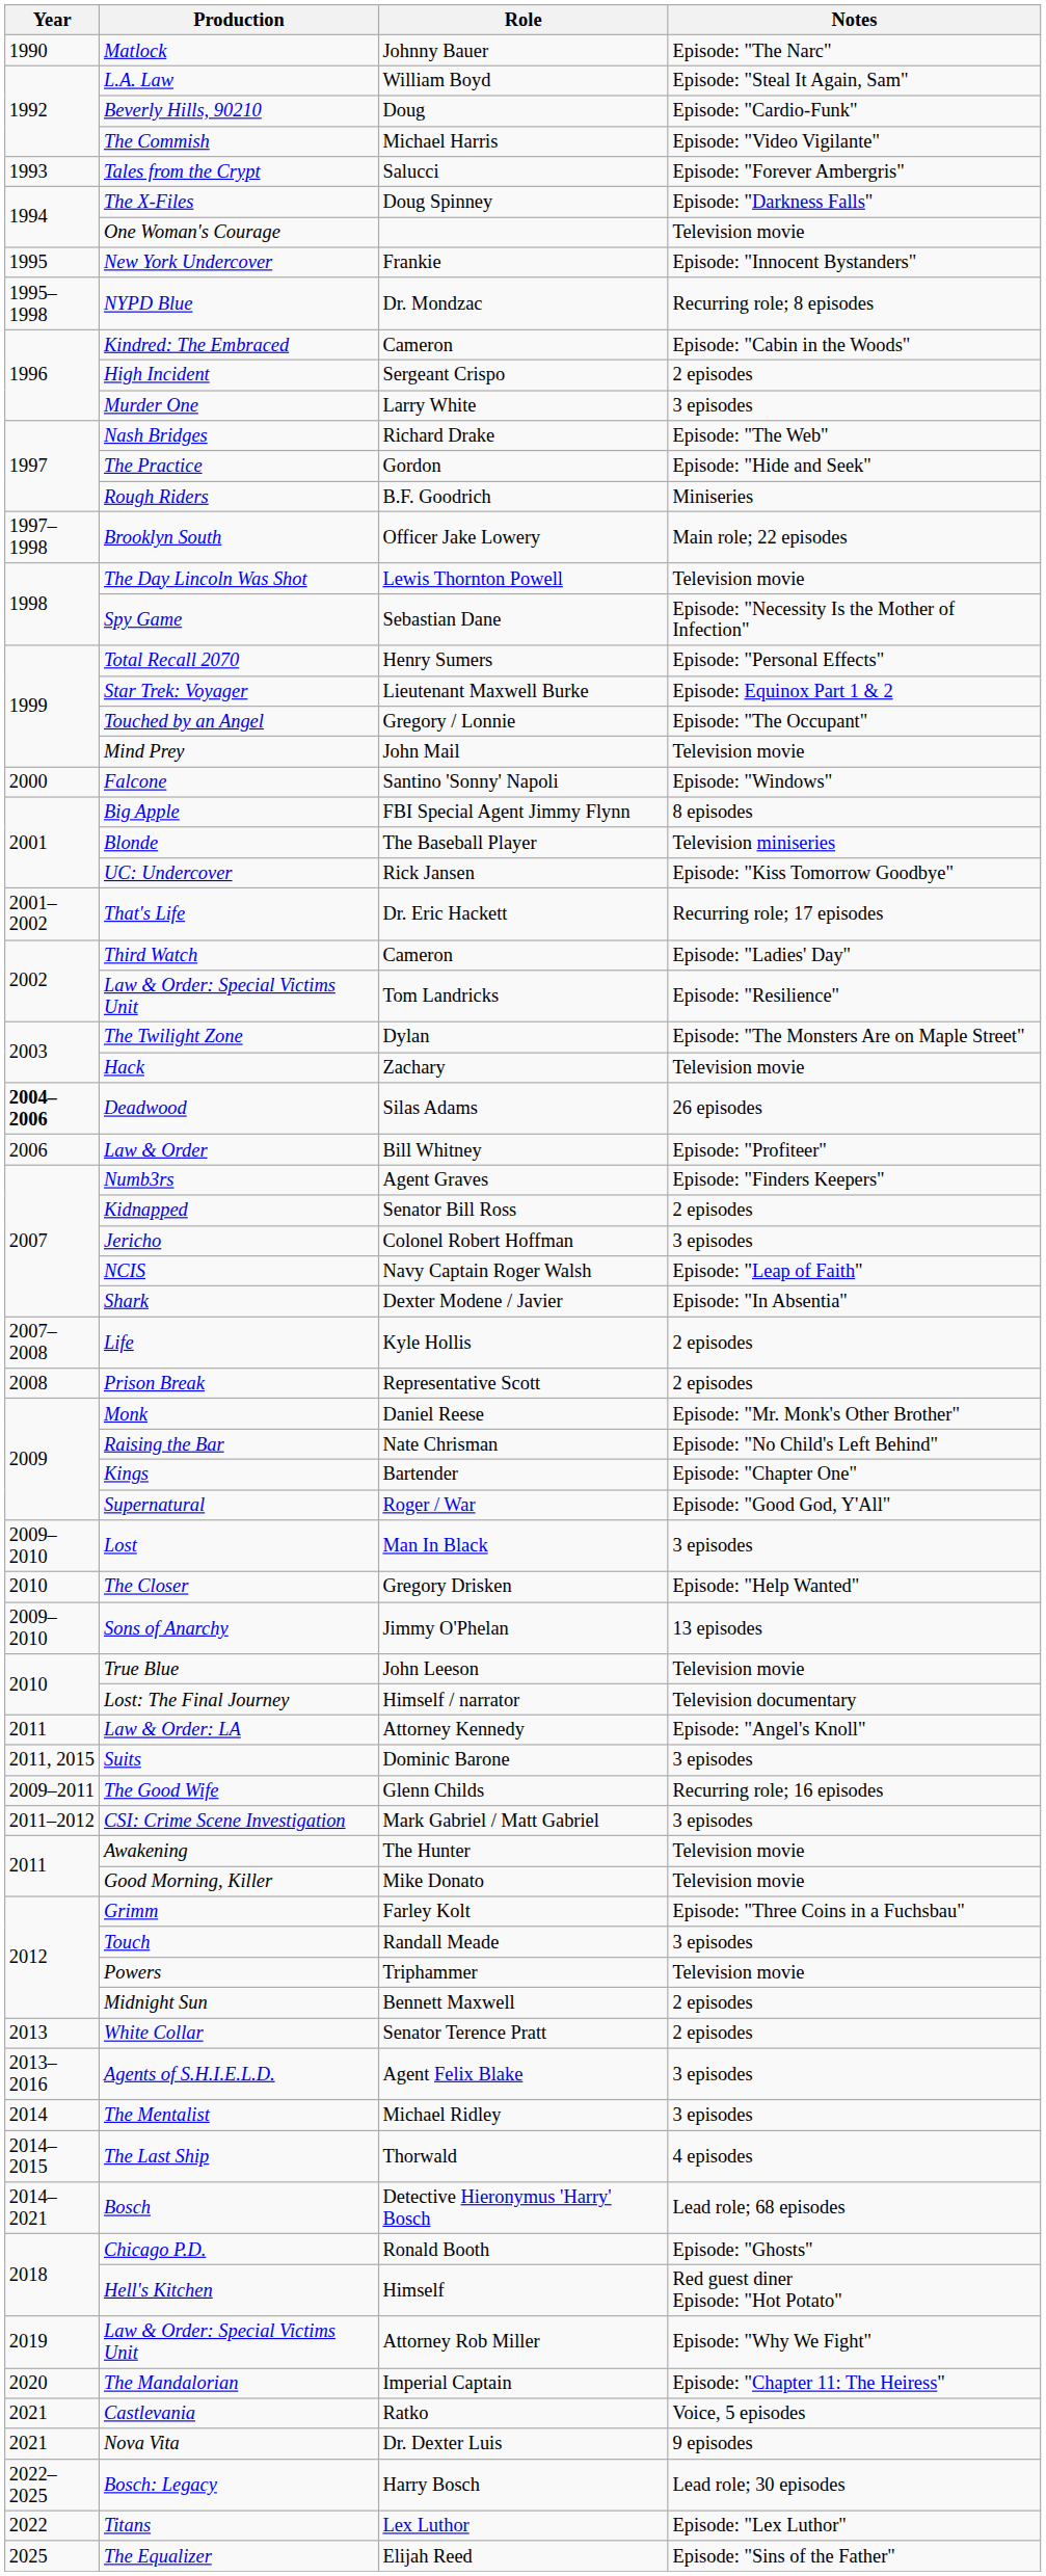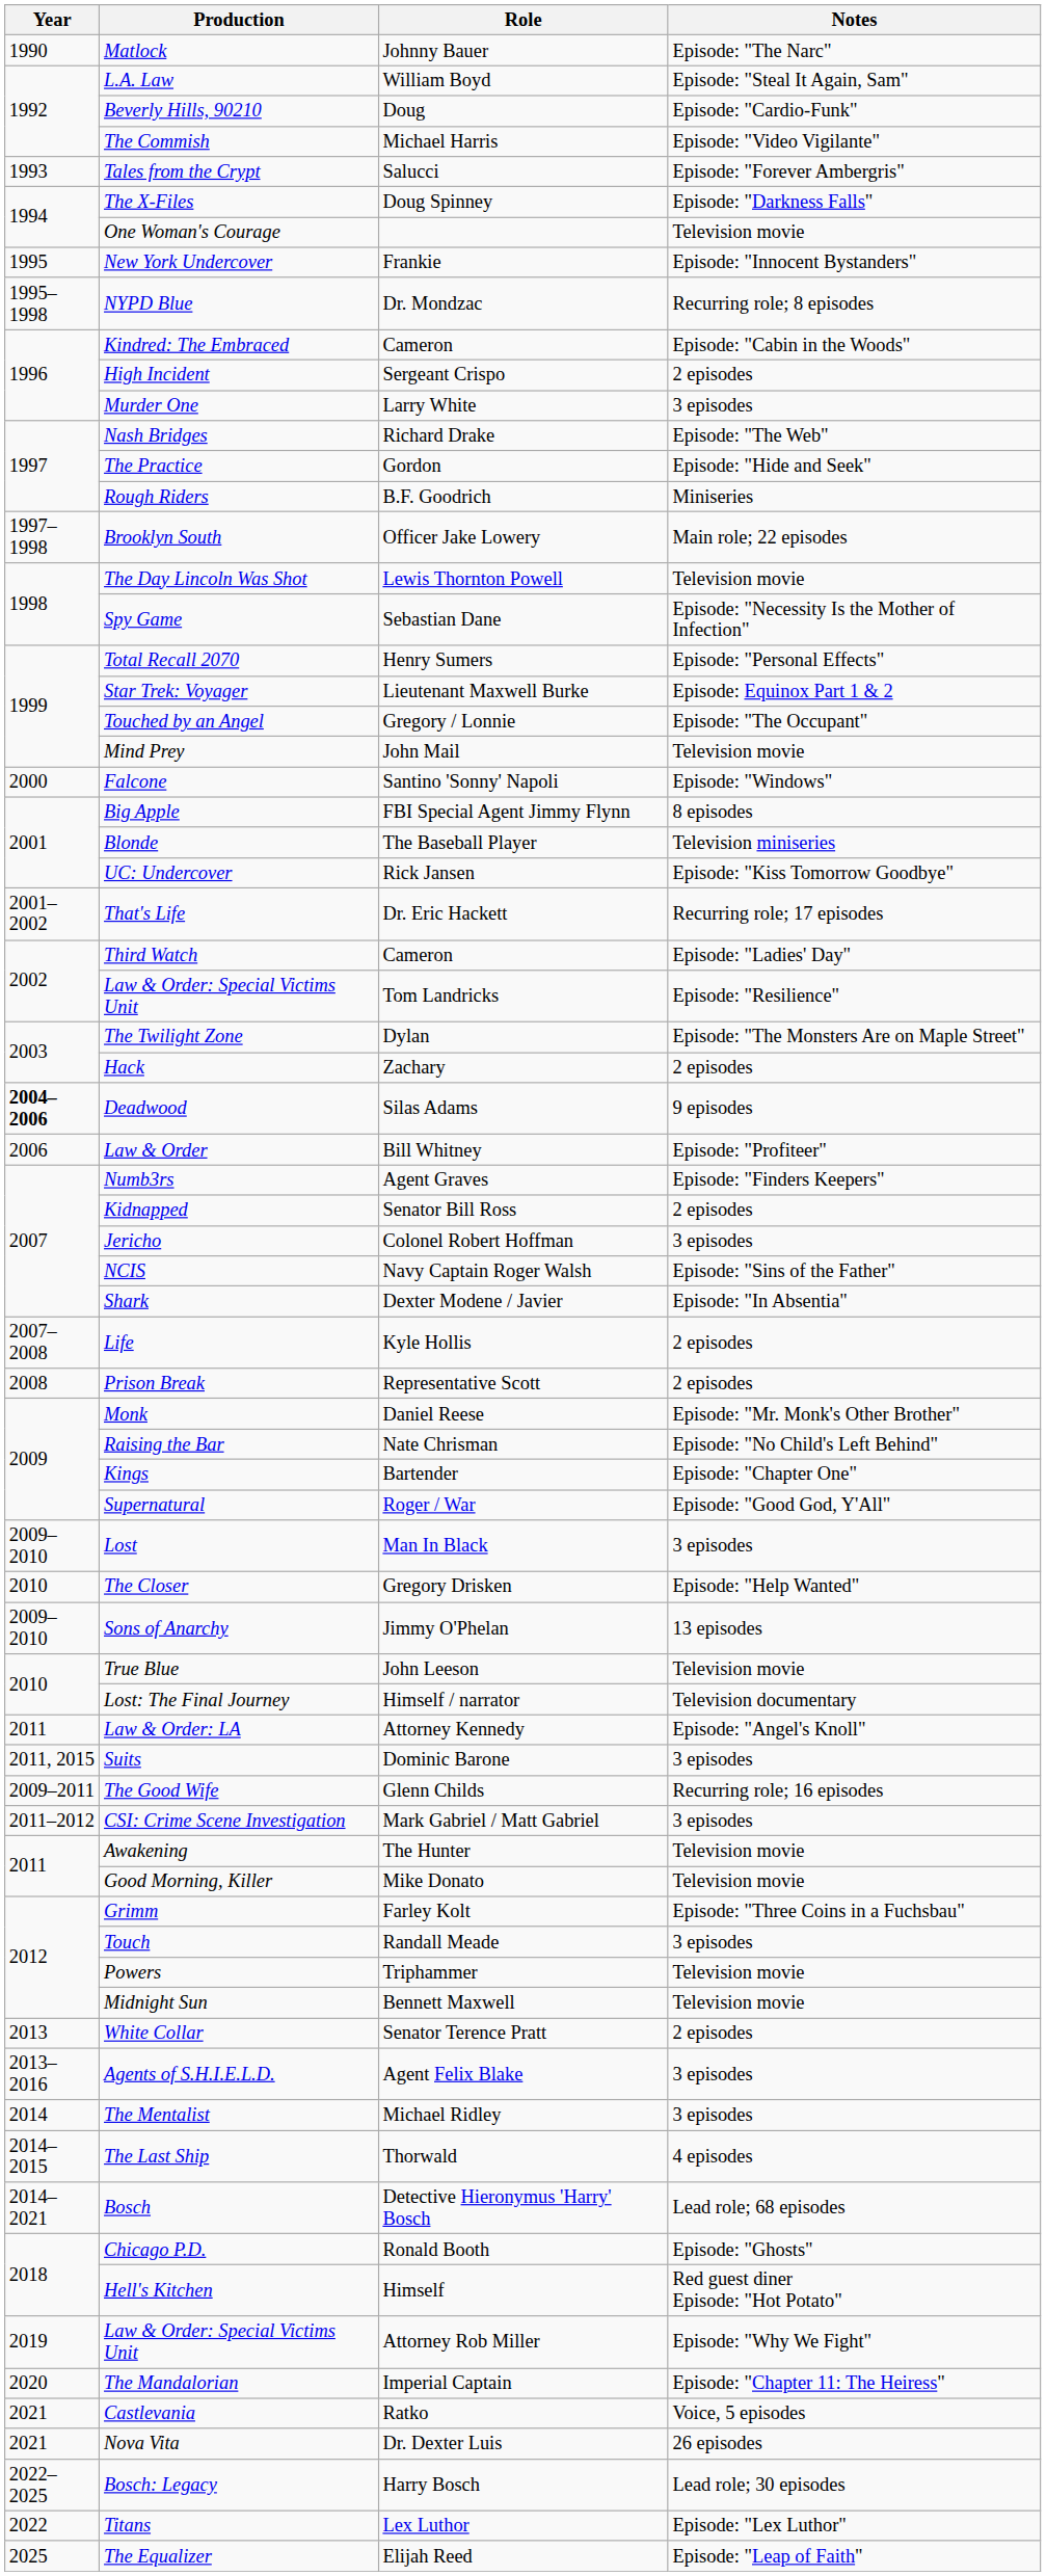 <table class="wikitable">
 <tr>
 <th>Year</th>
 <th>Production</th>
 <th>Role</th>
 <th>Notes</th>
 </tr>
 <tr>
 <td>1990</td>
 <td><em><a href='#'>Matlock</a></em></td>
 <td>Johnny Bauer</td>
 <td>Episode: "The Narc"</td>
 </tr>
 <tr>
 <td rowspan="3">1992</td>
 <td><em><a href='#'>L.A. Law</a></em></td>
 <td>William Boyd</td>
 <td>Episode: "Steal It Again, Sam"</td>
 </tr>
 <tr>
 <td><em><a href='#'>Beverly Hills, 90210</a></em></td>
 <td>Doug</td>
 <td>Episode: "Cardio-Funk"</td>
 </tr>
 <tr>
 <td><em><a href='#'>The Commish</a></em></td>
 <td>Michael Harris</td>
 <td>Episode: "Video Vigilante"</td>
 </tr>
 <tr>
 <td>1993</td>
 <td><em><a href='#'>Tales from the Crypt</a></em></td>
 <td>Salucci</td>
 <td>Episode: "Forever Ambergris"</td>
 </tr>
 <tr>
 <td rowspan="2">1994</td>
 <td><em><a href='#'>The X-Files</a></em></td>
 <td>Doug Spinney</td>
 <td>Episode: "<a href='#'>Darkness Falls</a>"</td>
 </tr>
 <tr>
 <td><em>One Woman's Courage</em></td>
 <td></td>
 <td>Television movie</td>
 </tr>
 <tr>
 <td>1995</td>
 <td><em><a href='#'>New York Undercover</a></em></td>
 <td>Frankie</td>
 <td>Episode: "Innocent Bystanders"</td>
 </tr>
 <tr>
 <td>1995–1998</td>
 <td><em><a href='#'>NYPD Blue</a></em></td>
 <td>Dr. Mondzac</td>
 <td>Recurring role; 8 episodes</td>
 </tr>
 <tr>
 <td rowspan="3">1996</td>
 <td><em><a href='#'>Kindred: The Embraced</a></em></td>
 <td>Cameron</td>
 <td>Episode: "Cabin in the Woods"</td>
 </tr>
 <tr>
 <td><em><a href='#'>High Incident</a></em></td>
 <td>Sergeant Crispo</td>
 <td>2 episodes</td>
 </tr>
 <tr>
 <td><em><a href='#'>Murder One</a></em></td>
 <td>Larry White</td>
 <td>3 episodes</td>
 </tr>
 <tr>
 <td rowspan="3">1997</td>
 <td><em><a href='#'>Nash Bridges</a></em></td>
 <td>Richard Drake</td>
 <td>Episode: "The Web"</td>
 </tr>
 <tr>
 <td><em><a href='#'>The Practice</a></em></td>
 <td>Gordon</td>
 <td>Episode: "Hide and Seek"</td>
 </tr>
 <tr>
 <td><em><a href='#'>Rough Riders</a></em></td>
 <td>B.F. Goodrich</td>
 <td>Miniseries</td>
 </tr>
 <tr>
 <td>1997–1998</td>
 <td><em><a href='#'>Brooklyn South</a></em></td>
 <td>Officer Jake Lowery</td>
 <td>Main role; 22 episodes</td>
 </tr>
 <tr>
 <td rowspan="2">1998</td>
 <td><em><a href='#'>The Day Lincoln Was Shot</a></em></td>
 <td><a href='#'>Lewis Thornton Powell</a></td>
 <td>Television movie</td>
 </tr>
 <tr>
 <td><em><a href='#'>Spy Game</a></em></td>
 <td>Sebastian Dane</td>
 <td>Episode: "Necessity Is the Mother of Infection"</td>
 </tr>
 <tr>
 <td rowspan="4">1999</td>
 <td><em><a href='#'>Total Recall 2070</a></em></td>
 <td>Henry Sumers</td>
 <td>Episode: "Personal Effects"</td>
 </tr>
 <tr>
 <td><em><a href='#'>Star Trek: Voyager</a></em></td>
 <td>Lieutenant Maxwell Burke</td>
 <td>Episode: <a href='#'>Equinox Part 1 & 2</a></td>
 </tr>
 <tr>
 <td><em><a href='#'>Touched by an Angel</a></em></td>
 <td>Gregory / Lonnie</td>
 <td>Episode: "The Occupant"</td>
 </tr>
 <tr>
 <td><em>Mind Prey</em></td>
 <td>John Mail</td>
 <td>Television movie</td>
 </tr>
 <tr>
 <td>2000</td>
 <td><em><a href='#'>Falcone</a></em></td>
 <td>Santino 'Sonny' Napoli</td>
 <td>Episode: "Windows"</td>
 </tr>
 <tr>
 <td rowspan="3">2001</td>
 <td><em><a href='#'>Big Apple</a></em></td>
 <td>FBI Special Agent Jimmy Flynn</td>
 <td>8 episodes</td>
 </tr>
 <tr>
 <td><em><a href='#'>Blonde</a></em></td>
 <td>The Baseball Player</td>
 <td>Television <a href='#'>miniseries</a></td>
 </tr>
 <tr>
 <td><em><a href='#'>UC: Undercover</a></em></td>
 <td>Rick Jansen</td>
 <td>Episode: "Kiss Tomorrow Goodbye"</td>
 </tr>
 <tr>
 <td>2001–2002</td>
 <td><em><a href='#'>That's Life</a></em></td>
 <td>Dr. Eric Hackett</td>
 <td>Recurring role; 17 episodes</td>
 </tr>
 <tr>
 <td rowspan="2">2002</td>
 <td><em><a href='#'>Third Watch</a></em></td>
 <td>Cameron</td>
 <td>Episode: "Ladies' Day"</td>
 </tr>
 <tr>
 <td><em><a href='#'>Law & Order: Special Victims Unit</a></em></td>
 <td>Tom Landricks</td>
 <td>Episode: "Resilience"</td>
 </tr>
 <tr>
 <td rowspan="2">2003</td>
 <td><em><a href='#'>The Twilight Zone</a></em></td>
 <td>Dylan</td>
 <td>Episode: "The Monsters Are on Maple Street"</td>
 </tr>
 <tr>
 <td><em><a href='#'>Hack</a></em></td>
 <td>Zachary</td>
-<td>Television movie</td>
+<td>2 episodes</td>
 </tr>
 <tr>
 <td><strong>2004–2006</strong></td>
 <td><em><a href='#'>Deadwood</a></em></td>
 <td>Silas Adams</td>
-<td>26 episodes</td>
+<td>9 episodes</td>
 </tr>
 <tr>
 <td>2006</td>
 <td><em><a href='#'>Law & Order</a></em></td>
 <td>Bill Whitney</td>
 <td>Episode: "Profiteer"</td>
 </tr>
 <tr>
 <td rowspan="5">2007</td>
 <td><em><a href='#'>Numb3rs</a></em></td>
 <td>Agent Graves</td>
 <td>Episode: "Finders Keepers"</td>
 </tr>
 <tr>
 <td><em><a href='#'>Kidnapped</a></em></td>
 <td>Senator Bill Ross</td>
 <td>2 episodes</td>
 </tr>
 <tr>
 <td><em><a href='#'>Jericho</a></em></td>
 <td>Colonel Robert Hoffman</td>
 <td>3 episodes</td>
 </tr>
 <tr>
 <td><em><a href='#'>NCIS</a></em></td>
 <td>Navy Captain Roger Walsh</td>
-<td>Episode: "<a href='#'>Leap of Faith</a>"</td>
+<td>Episode: "Sins of the Father"</td>
 </tr>
 <tr>
 <td><em><a href='#'>Shark</a></em></td>
 <td>Dexter Modene / Javier</td>
 <td>Episode: "In Absentia"</td>
 </tr>
 <tr>
 <td>2007–2008</td>
 <td><em><a href='#'>Life</a></em></td>
 <td>Kyle Hollis</td>
 <td>2 episodes</td>
 </tr>
 <tr>
 <td>2008</td>
 <td><em><a href='#'>Prison Break</a></em></td>
 <td>Representative Scott</td>
 <td>2 episodes</td>
 </tr>
 <tr>
 <td rowspan="4">2009</td>
 <td><em><a href='#'>Monk</a></em></td>
 <td>Daniel Reese</td>
 <td>Episode: "Mr. Monk's Other Brother"</td>
 </tr>
 <tr>
 <td><em><a href='#'>Raising the Bar</a></em></td>
 <td>Nate Chrisman</td>
 <td>Episode: "No Child's Left Behind"</td>
 </tr>
 <tr>
 <td><em><a href='#'>Kings</a></em></td>
 <td>Bartender</td>
 <td>Episode: "Chapter One"</td>
 </tr>
 <tr>
 <td><em><a href='#'>Supernatural</a></em></td>
 <td><a href='#'>Roger / War</a></td>
 <td>Episode: "Good God, Y'All"</td>
 </tr>
 <tr>
 <td>2009–2010</td>
 <td><em><a href='#'>Lost</a></em></td>
 <td><a href='#'>Man In Black</a></td>
 <td>3 episodes</td>
 </tr>
 <tr>
 <td>2010</td>
 <td><em><a href='#'>The Closer</a></em></td>
 <td>Gregory Drisken</td>
 <td>Episode: "Help Wanted"</td>
 </tr>
 <tr>
 <td>2009–2010</td>
 <td><em><a href='#'>Sons of Anarchy</a></em></td>
 <td>Jimmy O'Phelan</td>
 <td>13 episodes</td>
 </tr>
 <tr>
 <td rowspan="2">2010</td>
 <td><em>True Blue</em></td>
 <td>John Leeson</td>
 <td>Television movie</td>
 </tr>
 <tr>
 <td><em>Lost: The Final Journey</em></td>
 <td>Himself / narrator</td>
 <td>Television documentary</td>
 </tr>
 <tr>
 <td>2011</td>
 <td><em><a href='#'>Law & Order: LA</a></em></td>
 <td>Attorney Kennedy</td>
 <td>Episode: "Angel's Knoll"</td>
 </tr>
 <tr>
 <td>2011, 2015</td>
 <td><em><a href='#'>Suits</a></em></td>
 <td>Dominic Barone</td>
 <td>3 episodes</td>
 </tr>
 <tr>
 <td>2009–2011</td>
 <td><em><a href='#'>The Good Wife</a></em></td>
 <td>Glenn Childs</td>
 <td>Recurring role; 16 episodes</td>
 </tr>
 <tr>
 <td>2011–2012</td>
 <td><em><a href='#'>CSI: Crime Scene Investigation</a></em></td>
 <td>Mark Gabriel / Matt Gabriel</td>
 <td>3 episodes</td>
 </tr>
 <tr>
 <td rowspan="2">2011</td>
 <td><em>Awakening</em></td>
 <td>The Hunter</td>
 <td>Television movie</td>
 </tr>
 <tr>
 <td><em>Good Morning, Killer</em></td>
 <td>Mike Donato</td>
 <td>Television movie</td>
 </tr>
 <tr>
 <td rowspan="4">2012</td>
 <td><em><a href='#'>Grimm</a></em></td>
 <td>Farley Kolt</td>
 <td>Episode: "Three Coins in a Fuchsbau"</td>
 </tr>
 <tr>
 <td><em><a href='#'>Touch</a></em></td>
 <td>Randall Meade</td>
 <td>3 episodes</td>
 </tr>
 <tr>
 <td><em>Powers</em></td>
 <td>Triphammer</td>
 <td>Television movie</td>
 </tr>
 <tr>
 <td><em>Midnight Sun</em></td>
 <td>Bennett Maxwell</td>
-<td>2 episodes</td>
+<td>Television movie</td>
 </tr>
 <tr>
 <td>2013</td>
 <td><em><a href='#'>White Collar</a></em></td>
 <td>Senator Terence Pratt</td>
 <td>2 episodes</td>
 </tr>
 <tr>
 <td>2013–2016</td>
 <td><em><a href='#'>Agents of S.H.I.E.L.D.</a></em></td>
 <td>Agent <a href='#'>Felix Blake</a></td>
 <td>3 episodes</td>
 </tr>
 <tr>
 <td>2014</td>
 <td><em><a href='#'>The Mentalist</a></em></td>
 <td>Michael Ridley</td>
 <td>3 episodes</td>
 </tr>
 <tr>
 <td>2014–2015</td>
 <td><em><a href='#'>The Last Ship</a></em></td>
 <td>Thorwald</td>
 <td>4 episodes</td>
 </tr>
 <tr>
 <td>2014–2021</td>
 <td><em><a href='#'>Bosch</a></em></td>
 <td>Detective <a href='#'>Hieronymus 'Harry' Bosch</a></td>
 <td>Lead role; 68 episodes</td>
 </tr>
 <tr>
 <td rowspan="2">2018</td>
 <td><em><a href='#'>Chicago P.D.</a></em></td>
 <td>Ronald Booth</td>
 <td>Episode: "Ghosts"</td>
 </tr>
 <tr>
 <td><em><a href='#'>Hell's Kitchen</a></em></td>
 <td>Himself</td>
 <td>Red guest diner<br>Episode: "Hot Potato"</td>
 </tr>
 <tr>
 <td>2019</td>
 <td><em><a href='#'>Law & Order: Special Victims Unit</a></em></td>
 <td>Attorney Rob Miller</td>
 <td>Episode: "Why We Fight"</td>
 </tr>
 <tr>
 <td>2020</td>
 <td><em><a href='#'>The Mandalorian</a></em></td>
 <td>Imperial Captain</td>
 <td>Episode: "<a href='#'>Chapter 11: The Heiress</a>"</td>
 </tr>
 <tr>
 <td>2021</td>
 <td><em><a href='#'>Castlevania</a></em></td>
 <td>Ratko</td>
 <td>Voice, 5 episodes</td>
 </tr>
 <tr>
 <td>2021</td>
 <td><em>Nova Vita</em></td>
 <td>Dr. Dexter Luis</td>
-<td>9 episodes</td>
+<td>26 episodes</td>
 </tr>
 <tr>
 <td>2022–2025</td>
 <td><em><a href='#'>Bosch: Legacy</a></em></td>
 <td>Harry Bosch</td>
 <td>Lead role; 30 episodes</td>
 </tr>
 <tr>
 <td>2022</td>
 <td><em><a href='#'>Titans</a></em></td>
 <td><a href='#'>Lex Luthor</a></td>
 <td>Episode: "Lex Luthor"</td>
 </tr>
 <tr>
 <td>2025</td>
 <td><em><a href='#'>The Equalizer</a></em></td>
 <td>Elijah Reed</td>
-<td>Episode: "Sins of the Father"</td>
+<td>Episode: "<a href='#'>Leap of Faith</a>"</td>
 </tr>
 </table>
